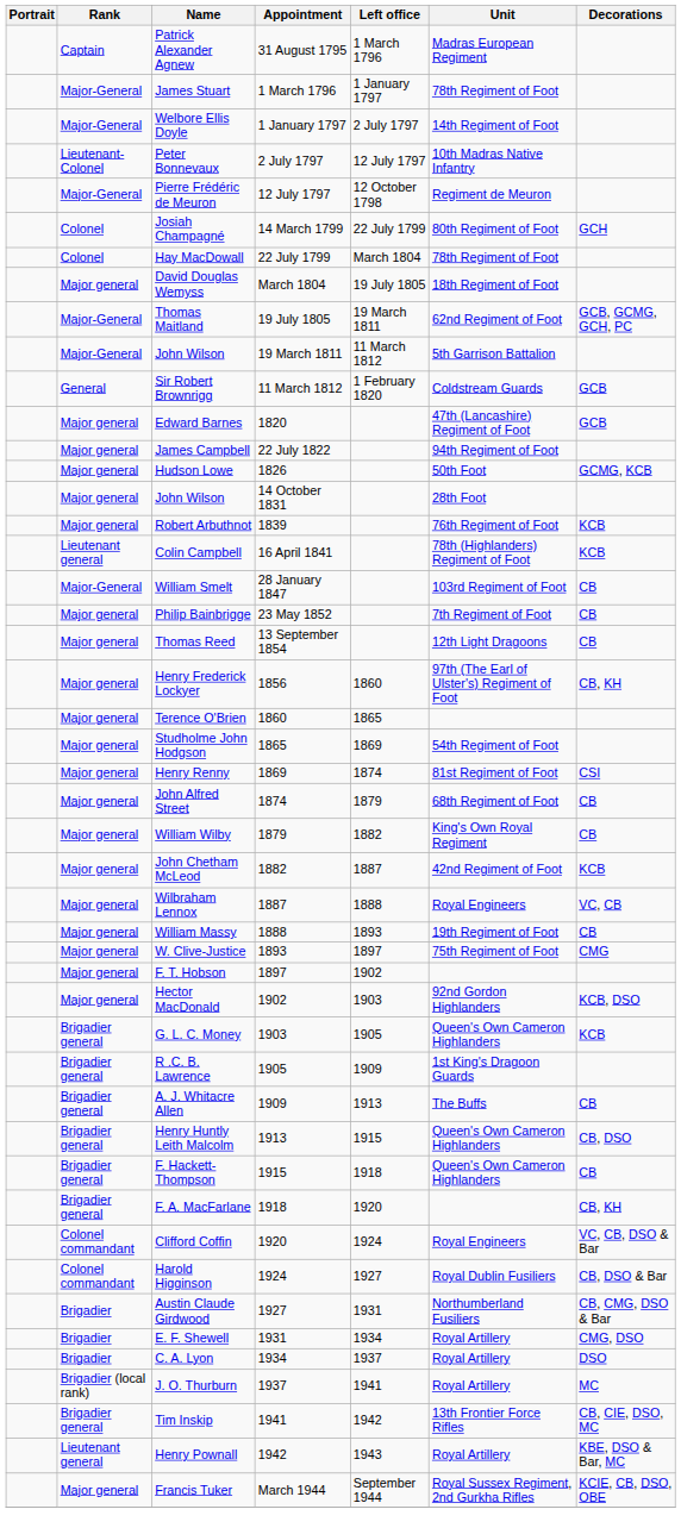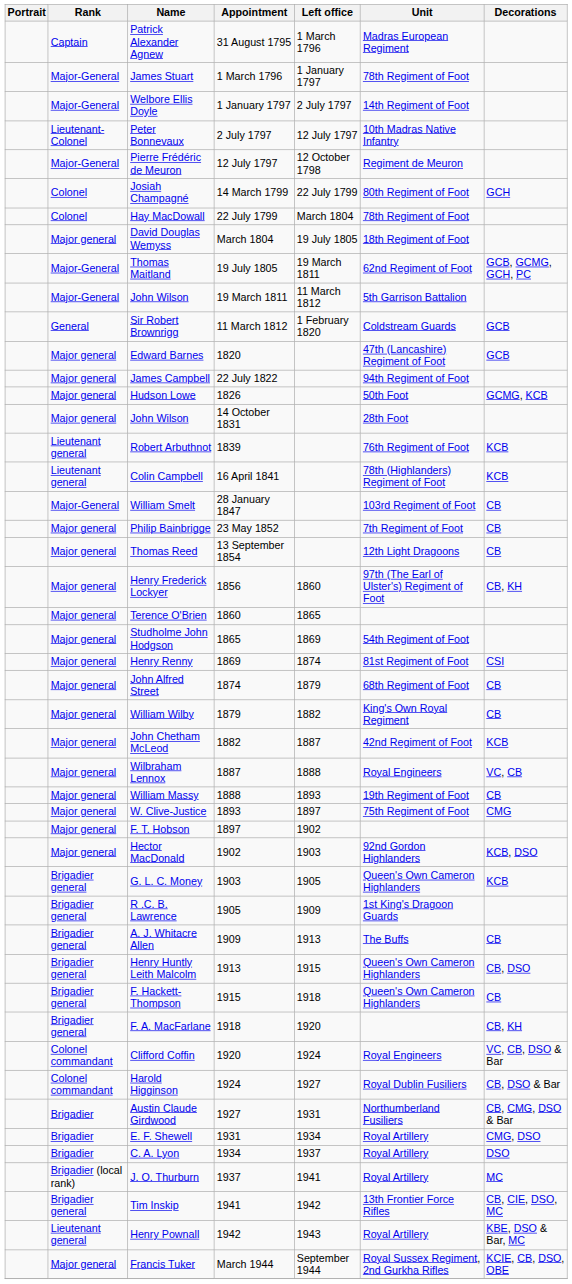 <table class="wikitable" style="width:95%; margin:0 auto;">
 <tr>
 <th width=6% bgcolor="#CCCCCC">Portrait</th>
 <th bgcolor="#CCCCCC">Rank</th>
 <th bgcolor="#CCCCCC">Name</th>
 <th bgcolor="#CCCCCC">Appointment</th>
 <th bgcolor="#CCCCCC">Left office</th>
 <th bgcolor="#CCCCCC">Unit</th>
 <th bgcolor="#CCCCCC">Decorations</th>
 </tr>
 <tr>
 <td></td>
 <td><a href='#'>Captain</a></td>
 <td><a href='#'>Patrick Alexander Agnew</a></td>
 <td>31 August 1795</td>
 <td>1 March 1796</td>
 <td><a href='#'>Madras European Regiment</a></td>
 <td></td>
 </tr>
 <tr>
 <td></td>
 <td><a href='#'>Major-General</a></td>
 <td><a href='#'>James Stuart</a></td>
 <td>1 March 1796</td>
 <td>1 January 1797</td>
 <td><a href='#'>78th Regiment of Foot</a></td>
 <td></td>
 </tr>
 <tr>
 <td></td>
 <td><a href='#'>Major-General</a></td>
 <td><a href='#'>Welbore Ellis Doyle</a></td>
 <td>1 January 1797</td>
 <td>2 July 1797</td>
 <td><a href='#'>14th Regiment of Foot</a></td>
 <td></td>
 </tr>
 <tr>
 <td></td>
 <td><a href='#'>Lieutenant-Colonel</a></td>
 <td><a href='#'>Peter Bonnevaux</a></td>
 <td>2 July 1797</td>
 <td>12 July 1797</td>
 <td><a href='#'>10th Madras Native Infantry</a></td>
 <td></td>
 </tr>
 <tr>
 <td></td>
 <td><a href='#'>Major-General</a></td>
 <td><a href='#'>Pierre Frédéric de Meuron</a></td>
 <td>12 July 1797</td>
 <td>12 October 1798</td>
 <td><a href='#'>Regiment de Meuron</a></td>
 <td></td>
 </tr>
 <tr>
 <td></td>
 <td><a href='#'>Colonel</a></td>
 <td><a href='#'>Josiah Champagné</a></td>
 <td>14 March 1799</td>
 <td>22 July 1799</td>
 <td><a href='#'>80th Regiment of Foot</a></td>
 <td><a href='#'>GCH</a></td>
 </tr>
 <tr>
 <td></td>
 <td><a href='#'>Colonel</a></td>
 <td><a href='#'>Hay MacDowall</a></td>
 <td>22 July 1799</td>
 <td>March 1804</td>
 <td><a href='#'>78th Regiment of Foot</a></td>
 <td></td>
 </tr>
 <tr>
 <td></td>
 <td><a href='#'>Major general</a></td>
 <td><a href='#'>David Douglas Wemyss</a></td>
 <td>March 1804</td>
 <td>19 July 1805</td>
 <td><a href='#'>18th Regiment of Foot</a></td>
 <td></td>
 </tr>
 <tr>
 <td></td>
 <td><a href='#'>Major-General</a></td>
 <td><a href='#'>Thomas Maitland</a></td>
 <td>19 July 1805</td>
 <td>19 March 1811</td>
 <td><a href='#'>62nd Regiment of Foot</a></td>
 <td><a href='#'>GCB</a>, <a href='#'>GCMG</a>, <a href='#'>GCH</a>, <a href='#'>PC</a></td>
 </tr>
 <tr>
 <td></td>
 <td><a href='#'>Major-General</a></td>
 <td><a href='#'>John Wilson</a></td>
 <td>19 March 1811</td>
 <td>11 March 1812</td>
 <td><a href='#'>5th Garrison Battalion</a></td>
 <td></td>
 </tr>
 <tr>
 <td></td>
 <td><a href='#'>General</a></td>
 <td><a href='#'>Sir Robert Brownrigg</a></td>
 <td>11 March 1812</td>
 <td>1 February 1820</td>
 <td><a href='#'>Coldstream Guards</a></td>
 <td><a href='#'>GCB</a></td>
 </tr>
 <tr>
 <td></td>
 <td><a href='#'>Major general</a></td>
 <td><a href='#'>Edward Barnes</a></td>
 <td>1820</td>
 <td></td>
 <td><a href='#'>47th (Lancashire) Regiment of Foot</a></td>
 <td><a href='#'>GCB</a></td>
 </tr>
 <tr>
 <td></td>
 <td><a href='#'>Major general</a></td>
 <td><a href='#'>James Campbell</a></td>
 <td>22 July 1822</td>
 <td></td>
 <td><a href='#'>94th Regiment of Foot</a></td>
 <td></td>
 </tr>
 <tr>
 <td></td>
 <td><a href='#'>Major general</a></td>
 <td><a href='#'>Hudson Lowe</a></td>
 <td>1826</td>
 <td></td>
 <td><a href='#'>50th Foot</a></td>
 <td><a href='#'>GCMG</a>, <a href='#'>KCB</a></td>
 </tr>
 <tr>
 <td></td>
 <td><a href='#'>Major general</a></td>
 <td><a href='#'>John Wilson</a></td>
 <td>14 October 1831</td>
 <td></td>
 <td><a href='#'>28th Foot</a></td>
 <td></td>
 </tr>
 <tr>
 <td></td>
-<td><a href='#'>Major general</a></td>
+<td><a href='#'>Lieutenant general</a></td>
 <td><a href='#'>Robert Arbuthnot</a></td>
 <td>1839</td>
 <td></td>
 <td><a href='#'>76th Regiment of Foot</a></td>
 <td><a href='#'>KCB</a></td>
 </tr>
 <tr>
 <td></td>
 <td><a href='#'>Lieutenant general</a></td>
 <td><a href='#'>Colin Campbell</a></td>
 <td>16 April 1841</td>
 <td></td>
 <td><a href='#'>78th (Highlanders) Regiment of Foot</a></td>
 <td><a href='#'>KCB</a></td>
 </tr>
 <tr>
 <td></td>
 <td><a href='#'>Major-General</a></td>
 <td><a href='#'>William Smelt</a></td>
 <td>28 January 1847</td>
 <td></td>
 <td><a href='#'>103rd Regiment of Foot</a></td>
 <td><a href='#'>CB</a></td>
 </tr>
 <tr>
 <td></td>
 <td><a href='#'>Major general</a></td>
 <td><a href='#'>Philip Bainbrigge</a></td>
 <td>23 May 1852</td>
 <td></td>
 <td><a href='#'>7th Regiment of Foot</a></td>
 <td><a href='#'>CB</a></td>
 </tr>
 <tr>
 <td></td>
 <td><a href='#'>Major general</a></td>
 <td><a href='#'>Thomas Reed</a></td>
 <td>13 September 1854</td>
 <td></td>
 <td><a href='#'>12th Light Dragoons</a></td>
 <td><a href='#'>CB</a></td>
 </tr>
 <tr>
 <td></td>
 <td><a href='#'>Major general</a></td>
 <td><a href='#'>Henry Frederick Lockyer</a></td>
 <td>1856</td>
 <td>1860</td>
 <td><a href='#'>97th (The Earl of Ulster's) Regiment of Foot</a></td>
 <td><a href='#'>CB</a>, <a href='#'>KH</a></td>
 </tr>
 <tr>
 <td></td>
 <td><a href='#'>Major general</a></td>
 <td><a href='#'>Terence O'Brien</a></td>
 <td>1860</td>
 <td>1865</td>
 <td></td>
 <td></td>
 </tr>
 <tr>
 <td></td>
 <td><a href='#'>Major general</a></td>
 <td><a href='#'>Studholme John Hodgson</a></td>
 <td>1865</td>
 <td>1869</td>
 <td><a href='#'>54th Regiment of Foot</a></td>
 <td></td>
 </tr>
 <tr>
 <td></td>
 <td><a href='#'>Major general</a></td>
 <td><a href='#'>Henry Renny</a></td>
 <td>1869</td>
 <td>1874</td>
 <td><a href='#'>81st Regiment of Foot</a></td>
 <td><a href='#'>CSI</a></td>
 </tr>
 <tr>
 <td></td>
 <td><a href='#'>Major general</a></td>
 <td><a href='#'>John Alfred Street</a></td>
 <td>1874</td>
 <td>1879</td>
 <td><a href='#'>68th Regiment of Foot</a></td>
 <td><a href='#'>CB</a></td>
 </tr>
 <tr>
 <td></td>
 <td><a href='#'>Major general</a></td>
 <td><a href='#'>William Wilby</a></td>
 <td>1879</td>
 <td>1882</td>
 <td><a href='#'>King's Own Royal Regiment</a></td>
 <td><a href='#'>CB</a></td>
 </tr>
 <tr>
 <td></td>
 <td><a href='#'>Major general</a></td>
 <td><a href='#'>John Chetham McLeod</a></td>
 <td>1882</td>
 <td>1887</td>
 <td><a href='#'>42nd Regiment of Foot</a></td>
 <td><a href='#'>KCB</a></td>
 </tr>
 <tr>
 <td></td>
 <td><a href='#'>Major general</a></td>
 <td><a href='#'>Wilbraham Lennox</a></td>
 <td>1887</td>
 <td>1888</td>
 <td><a href='#'>Royal Engineers</a></td>
 <td><a href='#'>VC</a>, <a href='#'>CB</a></td>
 </tr>
 <tr>
 <td></td>
 <td><a href='#'>Major general</a></td>
 <td><a href='#'>William Massy</a></td>
 <td>1888</td>
 <td>1893</td>
 <td><a href='#'>19th Regiment of Foot</a></td>
 <td><a href='#'>CB</a></td>
 </tr>
 <tr>
 <td></td>
 <td><a href='#'>Major general</a></td>
 <td><a href='#'>W. Clive-Justice</a></td>
 <td>1893</td>
 <td>1897</td>
 <td><a href='#'>75th Regiment of Foot</a></td>
 <td><a href='#'>CMG</a></td>
 </tr>
 <tr>
 <td></td>
 <td><a href='#'>Major general</a></td>
 <td><a href='#'>F. T. Hobson</a></td>
 <td>1897</td>
 <td>1902</td>
 <td></td>
 <td></td>
 </tr>
 <tr>
 <td></td>
 <td><a href='#'>Major general</a></td>
 <td><a href='#'>Hector MacDonald</a></td>
 <td>1902</td>
 <td>1903</td>
 <td><a href='#'>92nd Gordon Highlanders</a></td>
 <td><a href='#'>KCB</a>, <a href='#'>DSO</a></td>
 </tr>
 <tr>
 <td></td>
 <td><a href='#'>Brigadier general</a></td>
 <td><a href='#'>G. L. C. Money</a></td>
 <td>1903</td>
 <td>1905</td>
 <td><a href='#'>Queen's Own Cameron Highlanders</a></td>
 <td><a href='#'>KCB</a></td>
 </tr>
 <tr>
 <td></td>
 <td><a href='#'>Brigadier general</a></td>
 <td><a href='#'>R .C. B. Lawrence</a></td>
 <td>1905</td>
 <td>1909</td>
 <td><a href='#'>1st King's Dragoon Guards</a></td>
 <td></td>
 </tr>
 <tr>
 <td></td>
 <td><a href='#'>Brigadier general</a></td>
 <td><a href='#'>A. J. Whitacre Allen</a></td>
 <td>1909</td>
 <td>1913</td>
 <td><a href='#'>The Buffs</a></td>
 <td><a href='#'>CB</a></td>
 </tr>
 <tr>
 <td></td>
 <td><a href='#'>Brigadier general</a></td>
 <td><a href='#'>Henry Huntly Leith Malcolm</a></td>
 <td>1913</td>
 <td>1915</td>
 <td><a href='#'>Queen's Own Cameron Highlanders</a></td>
 <td><a href='#'>CB</a>, <a href='#'>DSO</a></td>
 </tr>
 <tr>
 <td></td>
 <td><a href='#'>Brigadier general</a></td>
 <td><a href='#'>F. Hackett-Thompson</a></td>
 <td>1915</td>
 <td>1918</td>
 <td><a href='#'>Queen's Own Cameron Highlanders</a></td>
 <td><a href='#'>CB</a></td>
 </tr>
 <tr>
 <td></td>
 <td><a href='#'>Brigadier general</a></td>
 <td><a href='#'>F. A. MacFarlane</a></td>
 <td>1918</td>
 <td>1920</td>
 <td></td>
 <td><a href='#'>CB</a>, <a href='#'>KH</a></td>
 </tr>
 <tr>
 <td></td>
 <td><a href='#'>Colonel commandant</a></td>
 <td><a href='#'>Clifford Coffin</a></td>
 <td>1920</td>
 <td>1924</td>
 <td><a href='#'>Royal Engineers</a></td>
 <td><a href='#'>VC</a>, <a href='#'>CB</a>, <a href='#'>DSO</a> & Bar</td>
 </tr>
 <tr>
 <td></td>
 <td><a href='#'>Colonel commandant</a></td>
 <td><a href='#'>Harold Higginson</a></td>
 <td>1924</td>
 <td>1927</td>
 <td><a href='#'>Royal Dublin Fusiliers</a></td>
 <td><a href='#'>CB</a>, <a href='#'>DSO</a> & Bar</td>
 </tr>
 <tr>
 <td></td>
 <td><a href='#'>Brigadier</a></td>
 <td><a href='#'>Austin Claude Girdwood</a></td>
 <td>1927</td>
 <td>1931</td>
 <td><a href='#'>Northumberland Fusiliers</a></td>
 <td><a href='#'>CB</a>, <a href='#'>CMG</a>, <a href='#'>DSO</a> & Bar</td>
 </tr>
 <tr>
 <td></td>
 <td><a href='#'>Brigadier</a></td>
 <td><a href='#'>E. F. Shewell</a></td>
 <td>1931</td>
 <td>1934</td>
 <td><a href='#'>Royal Artillery</a></td>
 <td><a href='#'>CMG</a>, <a href='#'>DSO</a></td>
 </tr>
 <tr>
 <td></td>
 <td><a href='#'>Brigadier</a></td>
 <td><a href='#'>C. A. Lyon</a></td>
 <td>1934</td>
 <td>1937</td>
 <td><a href='#'>Royal Artillery</a></td>
 <td><a href='#'>DSO</a></td>
 </tr>
 <tr>
 <td></td>
 <td><a href='#'>Brigadier</a> (local rank)</td>
 <td><a href='#'>J. O. Thurburn</a></td>
 <td>1937</td>
 <td>1941</td>
 <td><a href='#'>Royal Artillery</a></td>
 <td><a href='#'>MC</a></td>
 </tr>
 <tr>
 <td></td>
 <td><a href='#'>Brigadier general</a></td>
 <td><a href='#'>Tim Inskip</a></td>
 <td>1941</td>
 <td>1942</td>
 <td><a href='#'>13th Frontier Force Rifles</a></td>
 <td><a href='#'>CB</a>, <a href='#'>CIE</a>, <a href='#'>DSO</a>, <a href='#'>MC</a></td>
 </tr>
 <tr>
 <td></td>
 <td><a href='#'>Lieutenant general</a></td>
 <td><a href='#'>Henry Pownall</a></td>
 <td>1942</td>
 <td>1943</td>
 <td><a href='#'>Royal Artillery</a></td>
 <td><a href='#'>KBE</a>, <a href='#'>DSO</a> & Bar, <a href='#'>MC</a></td>
 </tr>
 <tr>
 <td></td>
 <td><a href='#'>Major general</a></td>
 <td><a href='#'>Francis Tuker</a></td>
 <td>March 1944</td>
 <td>September 1944</td>
 <td><a href='#'>Royal Sussex Regiment</a>, <a href='#'>2nd Gurkha Rifles</a></td>
 <td><a href='#'>KCIE</a>, <a href='#'>CB</a>, <a href='#'>DSO</a>, <a href='#'>OBE</a></td>
 </tr>
 <tr>
 </tr>
 </table>
